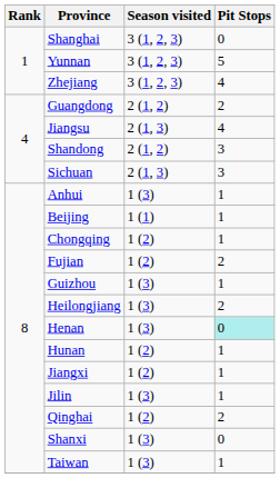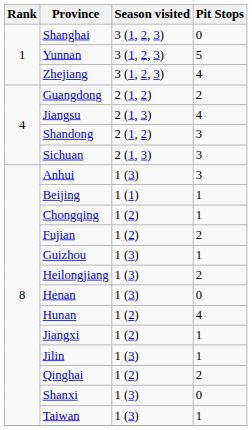 <table class="wikitable">
 <tr>
 <th>Rank</th>
 <th>Province</th>
 <th>Season visited</th>
 <th>Pit Stops</th>
 </tr>
 <tr>
 <td rowspan=3 style="text-align:center;">1</td>
 <td><a href='#'>Shanghai</a></td>
 <td>3 (<a href='#'>1</a>, <a href='#'>2</a>, <a href='#'>3</a>)</td>
 <td>0</td>
 </tr>
 <tr>
 <td><a href='#'>Yunnan</a></td>
 <td>3 (<a href='#'>1</a>, <a href='#'>2</a>, <a href='#'>3</a>)</td>
 <td>5</td>
 </tr>
 <tr>
 <td><a href='#'>Zhejiang</a></td>
 <td>3 (<a href='#'>1</a>, <a href='#'>2</a>, <a href='#'>3</a>)</td>
 <td>4</td>
 </tr>
 <tr>
 <td rowspan=4 style="text-align:center;">4</td>
 <td><a href='#'>Guangdong</a></td>
 <td>2 (<a href='#'>1</a>, <a href='#'>2</a>)</td>
 <td>2</td>
 </tr>
 <tr>
 <td><a href='#'>Jiangsu</a></td>
 <td>2 (<a href='#'>1</a>, <a href='#'>3</a>)</td>
 <td>4</td>
 </tr>
 <tr>
 <td><a href='#'>Shandong</a></td>
 <td>2 (<a href='#'>1</a>, <a href='#'>2</a>)</td>
 <td>3</td>
 </tr>
 <tr>
 <td><a href='#'>Sichuan</a></td>
 <td>2 (<a href='#'>1</a>, <a href='#'>3</a>)</td>
 <td>3</td>
 </tr>
 <tr>
 <td rowspan=13 style="text-align:center;">8</td>
 <td><a href='#'>Anhui</a></td>
 <td>1 (<a href='#'>3</a>)</td>
-<td>1</td>
+<td>3</td>
 </tr>
 <tr>
 <td><a href='#'>Beijing</a></td>
 <td>1 (<a href='#'>1</a>)</td>
 <td>1</td>
 </tr>
 <tr>
 <td><a href='#'>Chongqing</a></td>
 <td>1 (<a href='#'>2</a>)</td>
 <td>1</td>
 </tr>
 <tr>
 <td><a href='#'>Fujian</a></td>
 <td>1 (<a href='#'>2</a>)</td>
 <td>2</td>
 </tr>
 <tr>
 <td><a href='#'>Guizhou</a></td>
 <td>1 (<a href='#'>3</a>)</td>
 <td>1</td>
 </tr>
 <tr>
 <td><a href='#'>Heilongjiang</a></td>
 <td>1 (<a href='#'>3</a>)</td>
 <td>2</td>
 </tr>
 <tr>
 <td><a href='#'>Henan</a></td>
 <td>1 (<a href='#'>3</a>)</td>
-<td style="background: paleturquoise;">0</td>
+<td>0</td>
 </tr>
 <tr>
 <td><a href='#'>Hunan</a></td>
 <td>1 (<a href='#'>2</a>)</td>
-<td>1</td>
+<td>4</td>
 </tr>
 <tr>
 <td><a href='#'>Jiangxi</a></td>
 <td>1 (<a href='#'>2</a>)</td>
 <td>1</td>
 </tr>
 <tr>
 <td><a href='#'>Jilin</a></td>
 <td>1 (<a href='#'>3</a>)</td>
 <td>1</td>
 </tr>
 <tr>
 <td><a href='#'>Qinghai</a></td>
 <td>1 (<a href='#'>2</a>)</td>
 <td>2</td>
 </tr>
 <tr>
 <td><a href='#'>Shanxi</a></td>
 <td>1 (<a href='#'>3</a>)</td>
 <td>0</td>
 </tr>
 <tr>
 <td><a href='#'>Taiwan</a></td>
 <td>1 (<a href='#'>3</a>)</td>
 <td>1</td>
 </tr>
 <tr>
 </tr>
 </table>
